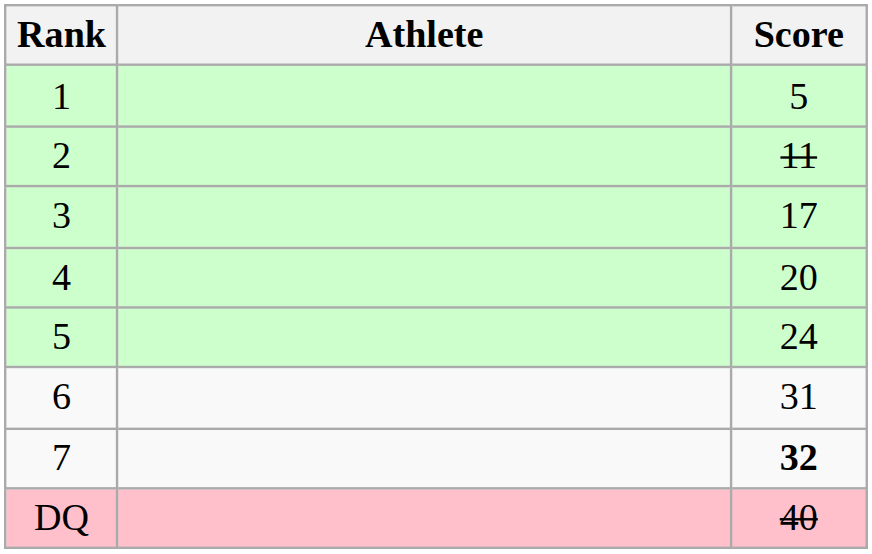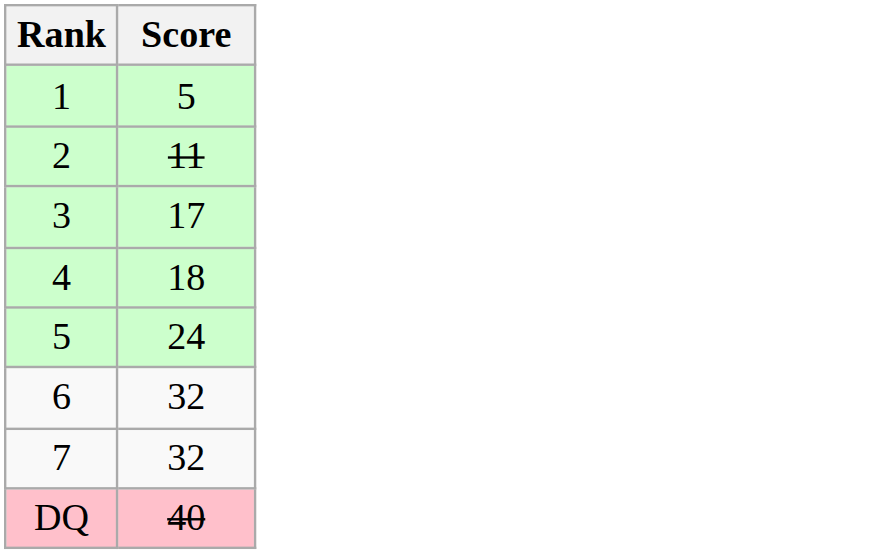 <table class=wikitable style="text-align:center">
 <tr>
 <th width=40>Rank</th>
-<th width=250>Athlete</th>
 <th width=50>Score</th>
 </tr>
 <tr bgcolor="ccffcc">
 <td>1</td>
-<td align=left></td>
 <td>5</td>
 </tr>
 <tr bgcolor="ccffcc">
 <td>2</td>
-<td align=left></td>
 <td><s>11</s></td>
 </tr>
 <tr bgcolor="ccffcc">
 <td>3</td>
-<td align=left></td>
 <td>17</td>
 </tr>
 <tr bgcolor="ccffcc">
 <td>4</td>
-<td align=left></td>
-<td>20</td>
+<td>18</td>
 </tr>
 <tr bgcolor="ccffcc">
 <td>5</td>
-<td align=left></td>
 <td>24</td>
 </tr>
 <tr>
 <td>6</td>
-<td align=left></td>
-<td>31</td>
+<td>32</td>
 </tr>
 <tr>
 <td>7</td>
-<td align=left></td>
-<td><strong>32</strong></td>
+<td>32</td>
 </tr>
 <tr bgcolor=pink>
 <td>DQ</td>
-<td align=left></td>
 <td><s>40</s></td>
 </tr>
 </table>
